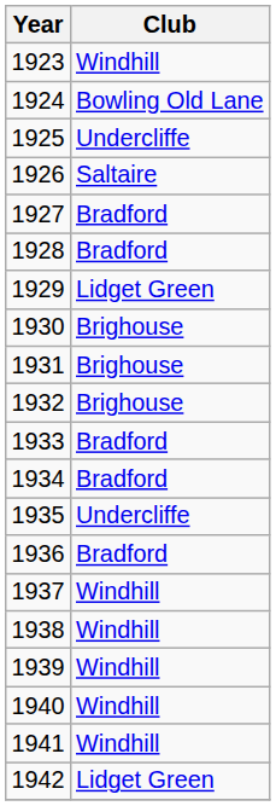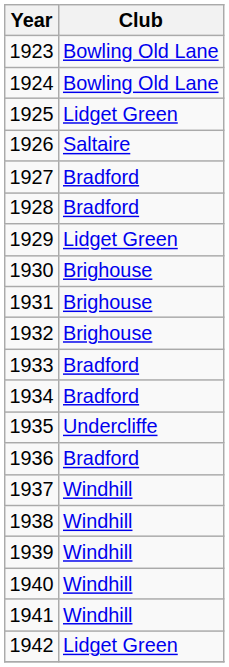 <table class="wikitable" style="font-size:85%">
 <tr>
 <th>Year</th>
 <th>Club</th>
 </tr>
 <tr>
 <td>1923</td>
-<td><a href='#'>Windhill</a></td>
+<td><a href='#'>Bowling Old Lane</a></td>
 </tr>
 <tr>
 <td>1924</td>
 <td><a href='#'>Bowling Old Lane</a></td>
 </tr>
 <tr>
 <td>1925</td>
-<td><a href='#'>Undercliffe</a></td>
+<td><a href='#'>Lidget Green</a></td>
 </tr>
 <tr>
 <td>1926</td>
 <td><a href='#'>Saltaire</a></td>
 </tr>
 <tr>
 <td>1927</td>
 <td><a href='#'>Bradford</a></td>
 </tr>
 <tr>
 <td>1928</td>
 <td><a href='#'>Bradford</a></td>
 </tr>
 <tr>
 <td>1929</td>
 <td><a href='#'>Lidget Green</a></td>
 </tr>
 <tr>
 <td>1930</td>
 <td><a href='#'>Brighouse</a></td>
 </tr>
 <tr>
 <td>1931</td>
 <td><a href='#'>Brighouse</a></td>
 </tr>
 <tr>
 <td>1932</td>
 <td><a href='#'>Brighouse</a></td>
 </tr>
 <tr>
 <td>1933</td>
 <td><a href='#'>Bradford</a></td>
 </tr>
 <tr>
 <td>1934</td>
 <td><a href='#'>Bradford</a></td>
 </tr>
 <tr>
 <td>1935</td>
 <td><a href='#'>Undercliffe</a></td>
 </tr>
 <tr>
 <td>1936</td>
 <td><a href='#'>Bradford</a></td>
 </tr>
 <tr>
 <td>1937</td>
 <td><a href='#'>Windhill</a></td>
 </tr>
 <tr>
 <td>1938</td>
 <td><a href='#'>Windhill</a></td>
 </tr>
 <tr>
 <td>1939</td>
 <td><a href='#'>Windhill</a></td>
 </tr>
 <tr>
 <td>1940</td>
 <td><a href='#'>Windhill</a></td>
 </tr>
 <tr>
 <td>1941</td>
 <td><a href='#'>Windhill</a></td>
 </tr>
 <tr>
 <td>1942</td>
 <td><a href='#'>Lidget Green</a></td>
 </tr>
 <tr>
 </tr>
 </table>
